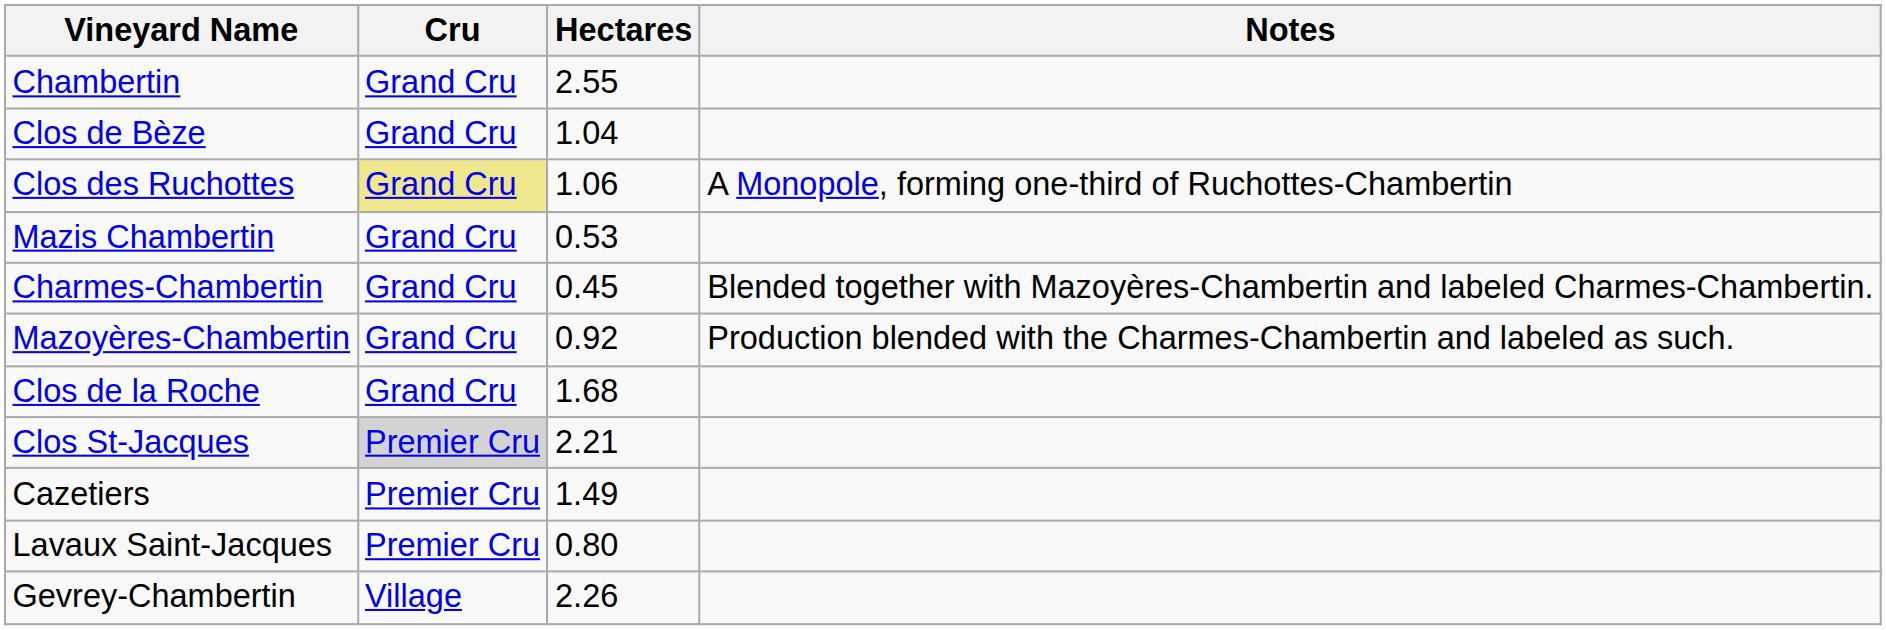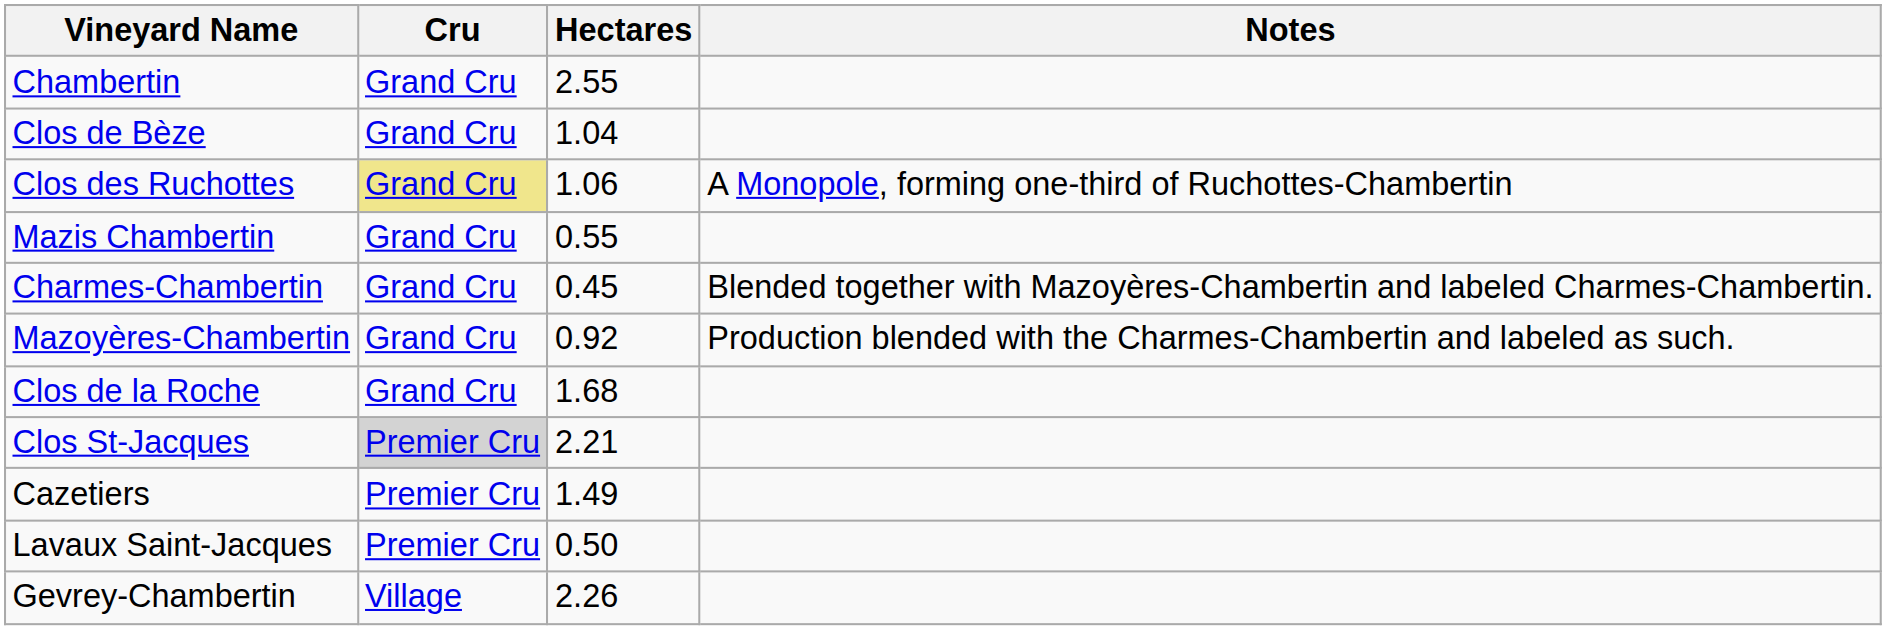 <table class="wikitable sortable">
 <tr>
 <th>Vineyard Name</th>
 <th>Cru</th>
 <th>Hectares</th>
 <th>Notes</th>
 </tr>
 <tr>
 <td><a href='#'>Chambertin</a></td>
 <td><a href='#'>Grand Cru</a></td>
 <td>2.55 </td>
 <td></td>
 </tr>
 <tr>
 <td><a href='#'>Clos de Bèze</a></td>
 <td><a href='#'>Grand Cru</a></td>
 <td>1.04 </td>
 <td></td>
 </tr>
 <tr>
 <td><a href='#'>Clos des Ruchottes</a></td>
 <td style="background: khaki;"><a href='#'>Grand Cru</a></td>
 <td>1.06 </td>
 <td>A <a href='#'>Monopole</a>, forming one-third of Ruchottes-Chambertin</td>
 </tr>
 <tr>
 <td><a href='#'>Mazis Chambertin</a></td>
 <td><a href='#'>Grand Cru</a></td>
-<td>0.53 </td>
+<td>0.55 </td>
 <td></td>
 </tr>
 <tr>
 <td><a href='#'>Charmes-Chambertin</a></td>
 <td><a href='#'>Grand Cru</a></td>
 <td>0.45 </td>
 <td>Blended together with Mazoyères-Chambertin and labeled Charmes-Chambertin.</td>
 </tr>
 <tr>
 <td><a href='#'>Mazoyères-Chambertin</a></td>
 <td><a href='#'>Grand Cru</a></td>
 <td>0.92 </td>
 <td>Production blended with the Charmes-Chambertin and labeled as such.</td>
 </tr>
 <tr>
 <td><a href='#'>Clos de la Roche</a></td>
 <td><a href='#'>Grand Cru</a></td>
 <td>1.68 </td>
 <td></td>
 </tr>
 <tr>
 <td><a href='#'>Clos St-Jacques</a></td>
 <td style="background: lightgrey;"><a href='#'>Premier Cru</a></td>
 <td>2.21 </td>
 <td></td>
 </tr>
 <tr>
 <td>Cazetiers</td>
 <td><a href='#'>Premier Cru</a></td>
 <td>1.49 </td>
 <td></td>
 </tr>
 <tr>
 <td>Lavaux Saint-Jacques</td>
 <td><a href='#'>Premier Cru</a></td>
-<td>0.80 </td>
+<td>0.50 </td>
 <td></td>
 </tr>
 <tr>
 <td>Gevrey-Chambertin</td>
 <td><a href='#'>Village</a></td>
 <td>2.26 </td>
 <td></td>
 </tr>
 </table>
